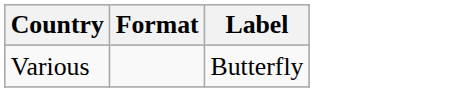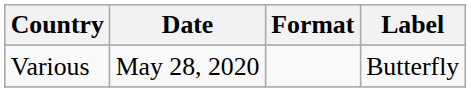 <table class="wikitable">
 <tr>
 <th>Country</th>
+<th>Date</th>
 <th>Format</th>
 <th>Label</th>
 </tr>
 <tr>
 <td>Various</td>
+<td>May 28, 2020</td>
 <td></td>
 <td>Butterfly</td>
 </tr>
 </table>
